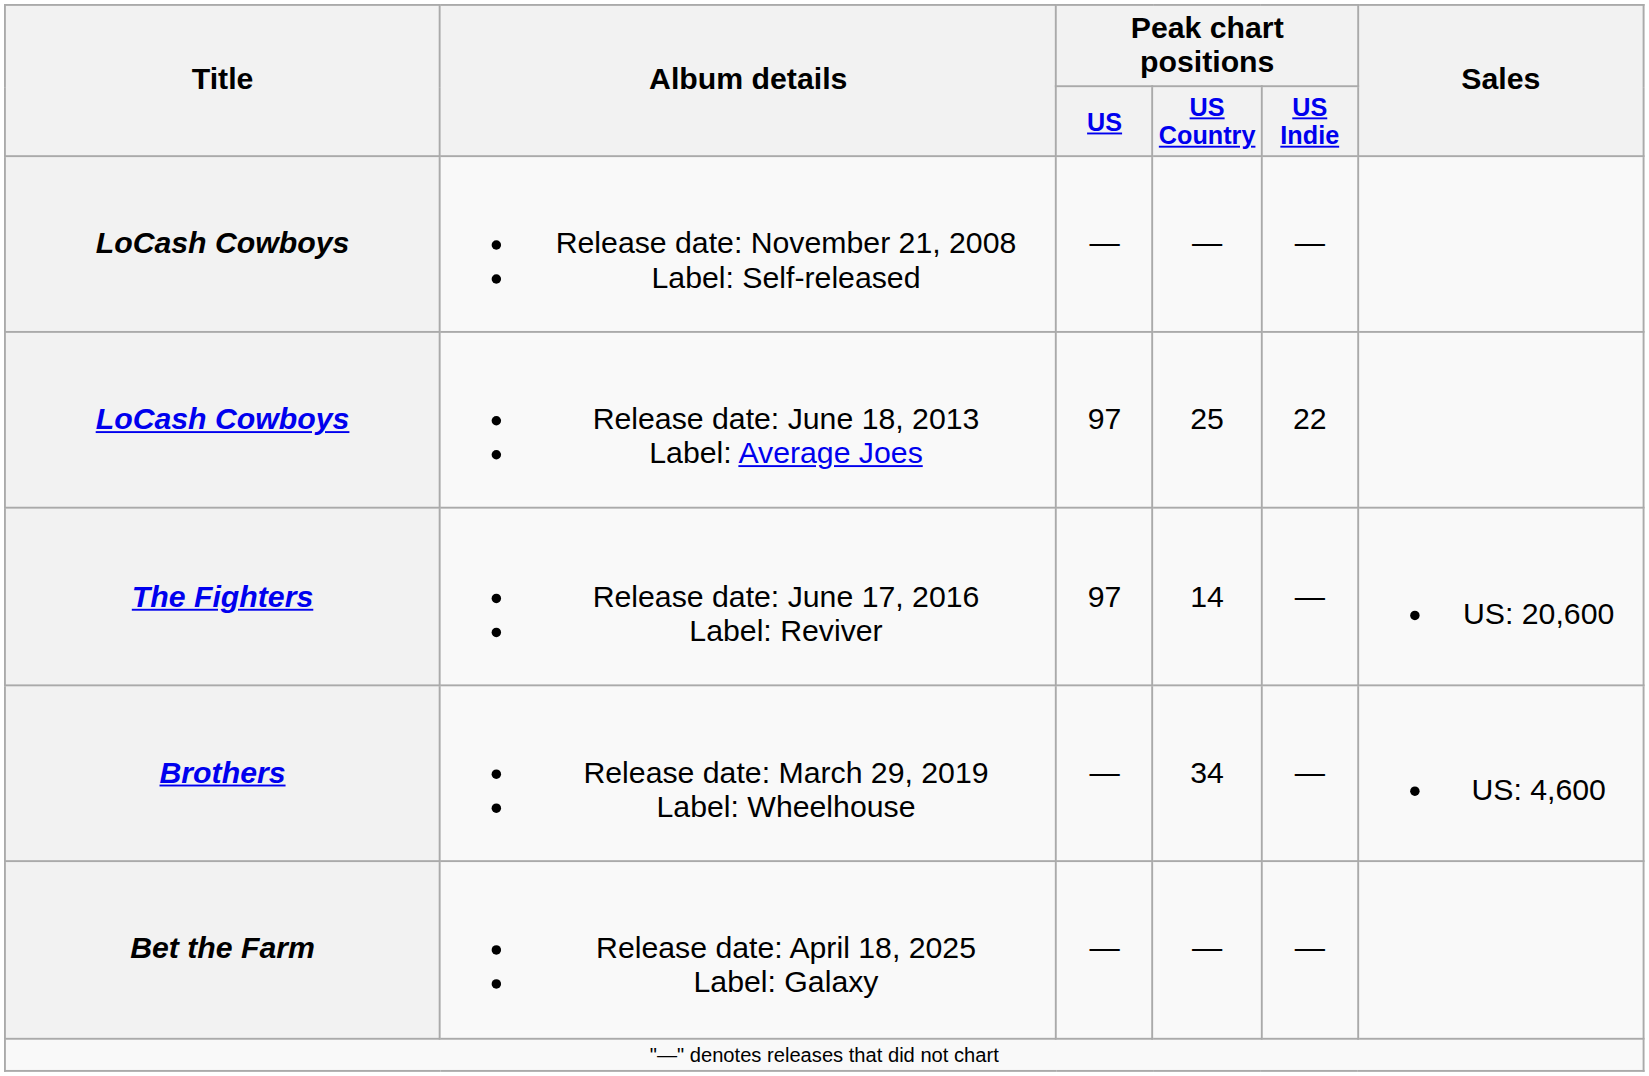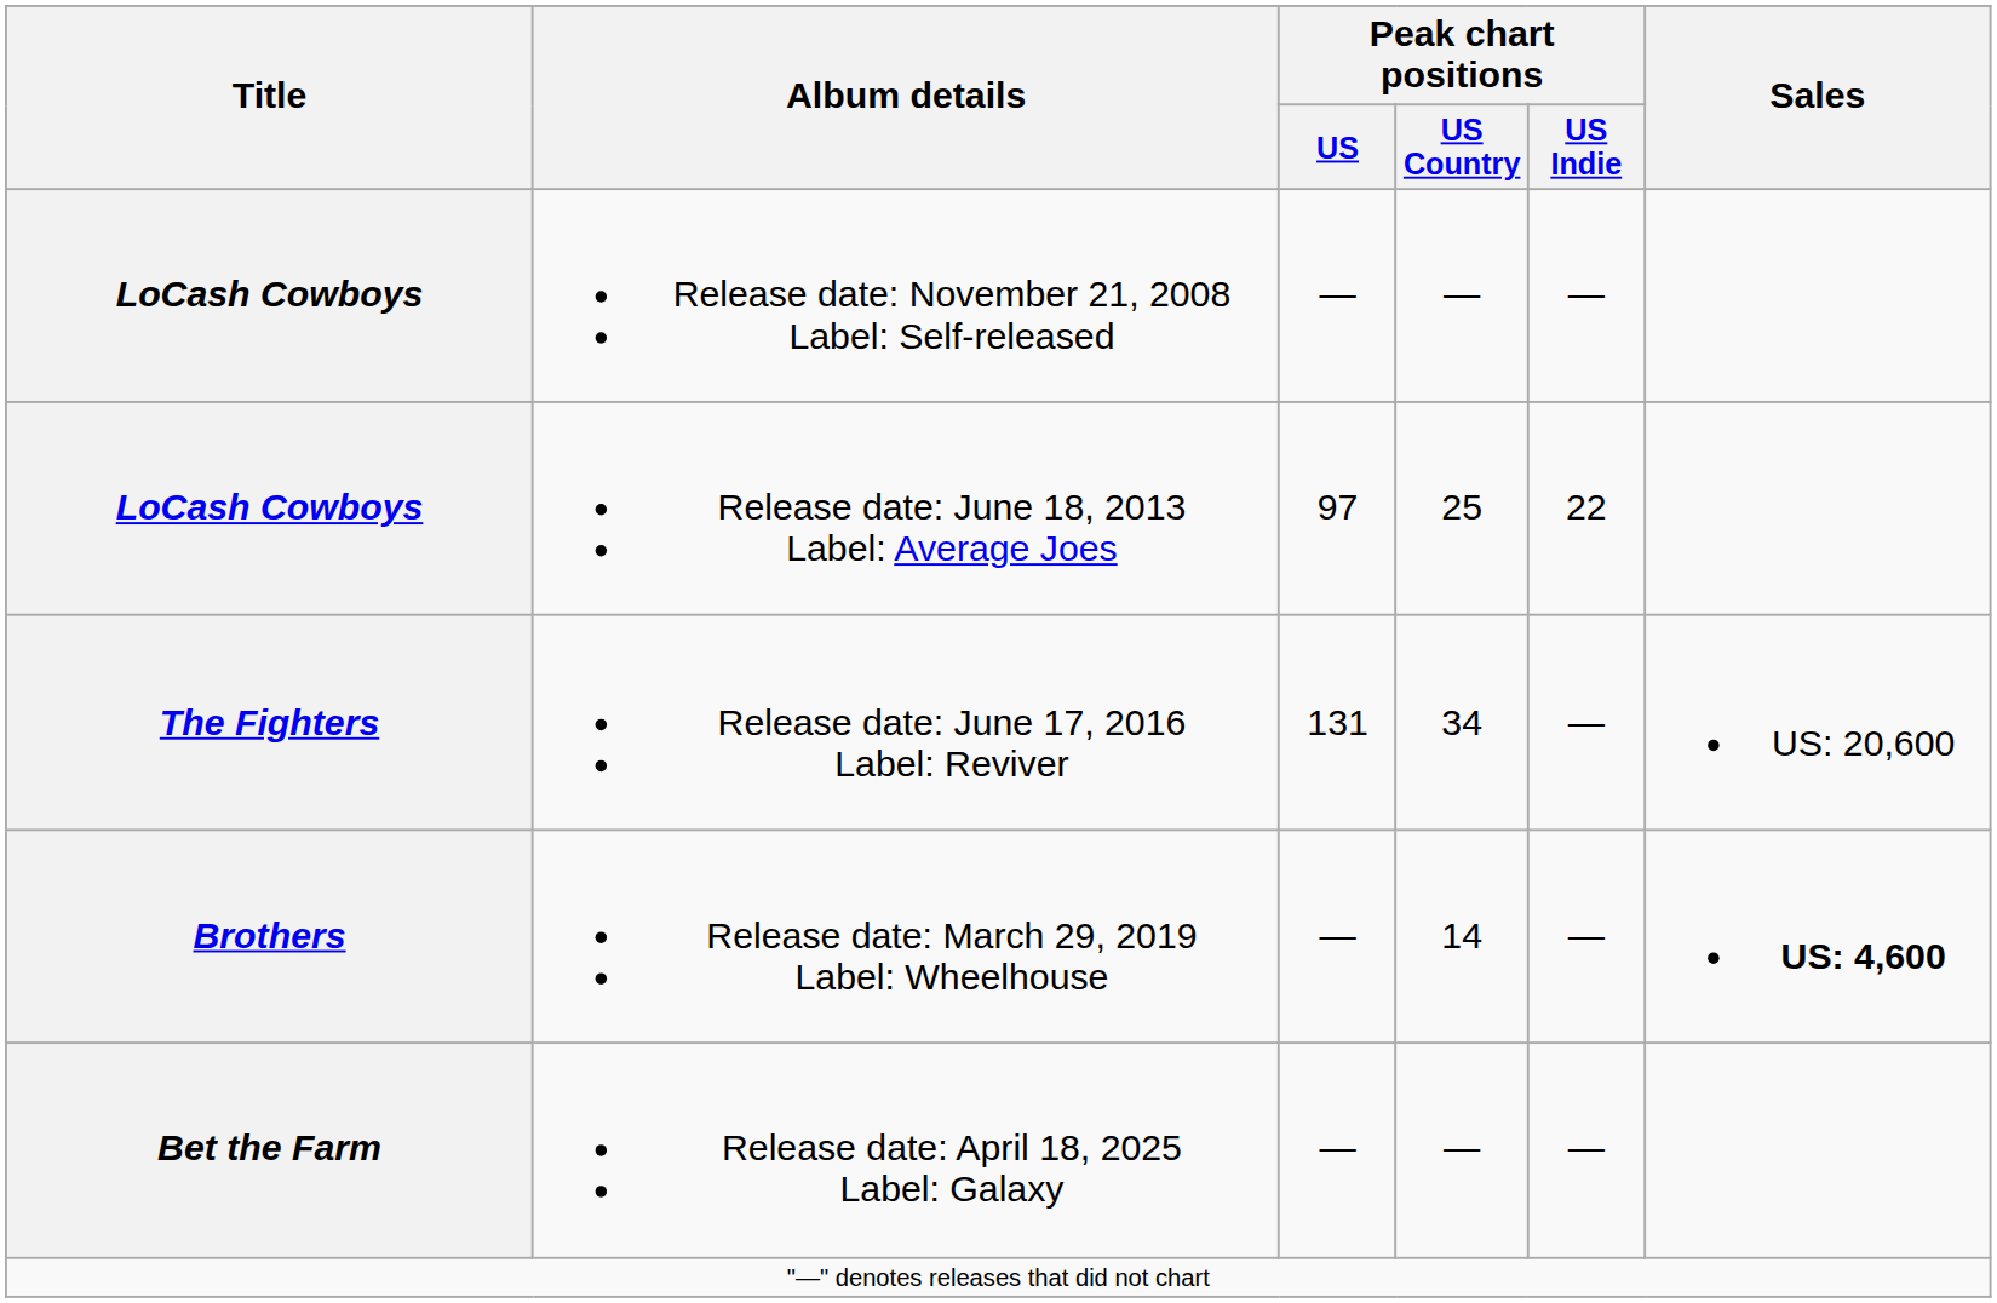 <table class="wikitable plainrowheaders" style="text-align:center;">
 <tr>
 <th sc0pe="col" rowspan="2" style="width:14em;">Title</th>
 <th sc0pe="col" rowspan="2" style="width:20em;">Album details</th>
 <th sc0pe="col" colspan="3">Peak chart positions</th>
 <th sc0pe="col" rowspan="2" style="width:9em;">Sales</th>
 </tr>
 <tr style="font-size:smaller;">
 <th sc0pe="col" width="45"><a href='#'>US</a><br></th>
 <th sc0pe="col" width="45"><a href='#'>US Country</a><br></th>
 <th sc0pe="col" width="45"><a href='#'>US<br>Indie</a><br></th>
 </tr>
 <tr>
 <th scope="row"><em>LoCash Cowboys</em></th>
 <td><br><ul><li>Release date: November 21, 2008</li><li>Label: Self-released</li></ul></td>
 <td>—</td>
 <td>—</td>
 <td>—</td>
 <td></td>
 </tr>
 <tr>
 <th scope="row"><em><a href='#'>LoCash Cowboys</a></em></th>
 <td><br><ul><li>Release date: June 18, 2013</li><li>Label: <a href='#'>Average Joes</a></li></ul></td>
 <td>97</td>
 <td>25</td>
 <td>22</td>
 <td></td>
 </tr>
 <tr>
 <th scope="row"><em><a href='#'>The Fighters</a></em></th>
 <td><br><ul><li>Release date: June 17, 2016</li><li>Label: Reviver</li></ul></td>
-<td>97</td>
-<td>14</td>
+<td>131</td>
+<td>34</td>
 <td>—</td>
 <td><br><ul><li>US: 20,600</li></ul></td>
 </tr>
 <tr>
 <th scope="row"><em><a href='#'>Brothers</a></em></th>
 <td><br><ul><li>Release date: March 29, 2019</li><li>Label: Wheelhouse</li></ul></td>
 <td>—</td>
-<td>34</td>
+<td>14</td>
 <td>—</td>
-<td><br><ul><li>US: 4,600</li></ul></td>
+<td><strong><br><ul><li>US: 4,600</li></ul></strong></td>
 </tr>
 <tr>
 <th scope="row"><em>Bet the Farm</em></th>
 <td><br><ul><li>Release date: April 18, 2025</li><li>Label: Galaxy</li></ul></td>
 <td>—</td>
 <td>—</td>
 <td>—</td>
 <td></td>
 </tr>
 <tr>
 <td colspan="6" style="font-size:8pt">"—" denotes releases that did not chart</td>
 </tr>
 </table>
